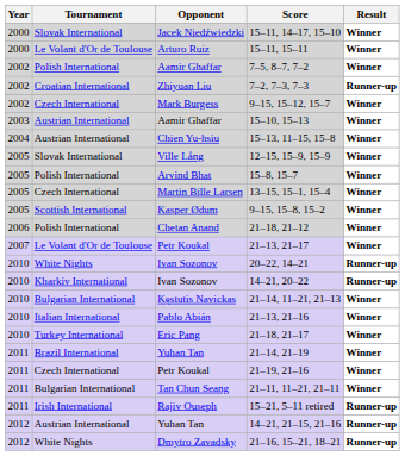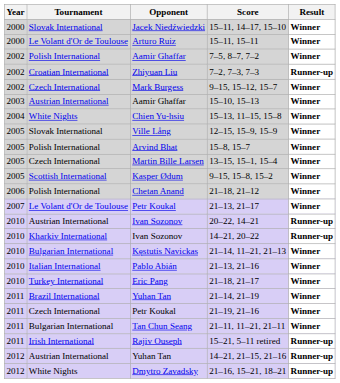 <table class="sortable wikitable" style="font-size: 90%;">
 <tr>
 <th>Year</th>
 <th>Tournament</th>
 <th>Opponent</th>
 <th>Score</th>
 <th>Result</th>
 </tr>
 <tr style="background:#D5D5D5">
 <td align="center">2000</td>
 <td align="left"><a href='#'>Slovak International</a></td>
 <td align="left"> <a href='#'>Jacek Niedźwiedzki</a></td>
 <td align="left">15–11, 14–17, 15–10</td>
 <td style="text-align:left; background:white"> <strong>Winner</strong></td>
 </tr>
 <tr style="background:#D5D5D5">
 <td align="center">2000</td>
 <td align="left"><a href='#'>Le Volant d'Or de Toulouse</a></td>
 <td align="left"> <a href='#'>Arturo Ruiz</a></td>
 <td align="left">15–11, 15–11</td>
 <td style="text-align:left; background:white"> <strong>Winner</strong></td>
 </tr>
 <tr style="background:#D5D5D5">
 <td align="center">2002</td>
 <td align="left"><a href='#'>Polish International</a></td>
 <td align="left"> <a href='#'>Aamir Ghaffar</a></td>
 <td align="left">7–5, 8–7, 7–2</td>
 <td style="text-align:left; background:white"> <strong>Winner</strong></td>
 </tr>
 <tr style="background:#D5D5D5">
 <td align="center">2002</td>
 <td align="left"><a href='#'>Croatian International</a></td>
 <td align="left"> <a href='#'>Zhiyuan Liu</a></td>
 <td align="left">7–2, 7–3, 7–3</td>
 <td style="text-align:left; background:white"> <strong>Runner-up</strong></td>
 </tr>
 <tr style="background:#D5D5D5">
 <td align="center">2002</td>
 <td align="left"><a href='#'>Czech International</a></td>
 <td align="left"> <a href='#'>Mark Burgess</a></td>
 <td align="left">9–15, 15–12, 15–7</td>
 <td style="text-align:left; background:white"> <strong>Winner</strong></td>
 </tr>
 <tr style="background:#D5D5D5">
 <td align="center">2003</td>
 <td align="left"><a href='#'>Austrian International</a></td>
 <td align="left"> Aamir Ghaffar</td>
 <td align="left">15–10, 15–13</td>
 <td style="text-align:left; background:white"> <strong>Winner</strong></td>
 </tr>
 <tr style="background:#D5D5D5">
 <td align="center">2004</td>
-<td align="left">Austrian International</td>
+<td align="left"><a href='#'>White Nights</a></td>
 <td align="left"> <a href='#'>Chien Yu-hsiu</a></td>
 <td align="left">15–13, 11–15, 15–8</td>
 <td style="text-align:left; background:white"> <strong>Winner</strong></td>
 </tr>
 <tr style="background:#D5D5D5">
 <td align="center">2005</td>
 <td align="left">Slovak International</td>
 <td align="left"> <a href='#'>Ville Lång</a></td>
 <td align="left">12–15, 15–9, 15–9</td>
 <td style="text-align:left; background:white"> <strong>Winner</strong></td>
 </tr>
 <tr style="background:#D5D5D5">
 <td align="center">2005</td>
 <td align="left">Polish International</td>
 <td align="left"> <a href='#'>Arvind Bhat</a></td>
 <td align="left">15–8, 15–7</td>
 <td style="text-align:left; background:white"> <strong>Winner</strong></td>
 </tr>
 <tr style="background:#D5D5D5">
 <td align="center">2005</td>
 <td align="left">Czech International</td>
 <td align="left"> <a href='#'>Martin Bille Larsen</a></td>
 <td align="left">13–15, 15–1, 15–4</td>
 <td style="text-align:left; background:white"> <strong>Winner</strong></td>
 </tr>
 <tr style="background:#D5D5D5">
 <td align="center">2005</td>
 <td align="left"><a href='#'>Scottish International</a></td>
 <td align="left"> <a href='#'>Kasper Ødum</a></td>
 <td align="left">9–15, 15–8, 15–2</td>
 <td style="text-align:left; background:white"> <strong>Winner</strong></td>
 </tr>
 <tr style="background:#D5D5D5">
 <td align="center">2006</td>
 <td align="left">Polish International</td>
 <td align="left"> <a href='#'>Chetan Anand</a></td>
 <td align="left">21–18, 21–12</td>
 <td style="text-align:left; background:white"> <strong>Winner</strong></td>
 </tr>
 <tr style="background:#D8CEF6">
 <td align="center">2007</td>
 <td align="left"><a href='#'>Le Volant d'Or de Toulouse</a></td>
 <td align="left"> <a href='#'>Petr Koukal</a></td>
 <td align="left">21–13, 21–17</td>
 <td style="text-align:left; background:white"> <strong>Winner</strong></td>
 </tr>
 <tr style="background:#D8CEF6">
 <td align="center">2010</td>
-<td align="left"><a href='#'>White Nights</a></td>
+<td align="left">Austrian International</td>
 <td align="left"> <a href='#'>Ivan Sozonov</a></td>
 <td align="left">20–22, 14–21</td>
 <td style="text-align:left; background:white"> <strong>Runner-up</strong></td>
 </tr>
 <tr style="background:#D8CEF6">
 <td align="center">2010</td>
 <td align="left"><a href='#'>Kharkiv International</a></td>
 <td align="left"> Ivan Sozonov</td>
 <td align="left">14–21, 20–22</td>
 <td style="text-align:left; background:white"> <strong>Runner-up</strong></td>
 </tr>
 <tr style="background:#D8CEF6">
 <td align="center">2010</td>
 <td align="left"><a href='#'>Bulgarian International</a></td>
 <td align="left"> <a href='#'>Kęstutis Navickas</a></td>
 <td align="left">21–14, 11–21, 21–13</td>
 <td style="text-align:left; background:white"> <strong>Winner</strong></td>
 </tr>
 <tr style="background:#D8CEF6">
 <td align="center">2010</td>
 <td align="left"><a href='#'>Italian International</a></td>
 <td align="left"> <a href='#'>Pablo Abián</a></td>
 <td align="left">21–13, 21–16</td>
 <td style="text-align:left; background:white"> <strong>Winner</strong></td>
 </tr>
 <tr style="background:#D8CEF6">
 <td align="center">2010</td>
 <td align="left"><a href='#'>Turkey International</a></td>
 <td align="left"> <a href='#'>Eric Pang</a></td>
 <td align="left">21–18, 21–17</td>
 <td style="text-align:left; background:white"> <strong>Winner</strong></td>
 </tr>
 <tr style="background:#D8CEF6">
 <td align="center">2011</td>
 <td align="left"><a href='#'>Brazil International</a></td>
 <td align="left"> <a href='#'>Yuhan Tan</a></td>
 <td align="left">21–14, 21–19</td>
 <td style="text-align:left; background:white"> <strong>Winner</strong></td>
 </tr>
 <tr style="background:#D8CEF6">
 <td align="center">2011</td>
 <td align="left">Czech International</td>
 <td align="left"> Petr Koukal</td>
 <td align="left">21–19, 21–16</td>
 <td style="text-align:left; background:white"> <strong>Winner</strong></td>
 </tr>
 <tr style="background:#D8CEF6">
 <td align="center">2011</td>
 <td align="left">Bulgarian International</td>
 <td align="left"> <a href='#'>Tan Chun Seang</a></td>
 <td align="left">21–11, 11–21, 21–11</td>
 <td style="text-align:left; background:white"> <strong>Winner</strong></td>
 </tr>
 <tr style="background:#D8CEF6">
 <td align="center">2011</td>
 <td align="left"><a href='#'>Irish International</a></td>
 <td align="left"> <a href='#'>Rajiv Ouseph</a></td>
 <td align="left">15–21, 5–11 retired</td>
 <td style="text-align:left; background:white"> <strong>Runner-up</strong></td>
 </tr>
 <tr style="background:#D8CEF6">
 <td align="center">2012</td>
 <td align="left">Austrian International</td>
 <td align="left"> Yuhan Tan</td>
 <td align="left">14–21, 21–15, 21–16</td>
 <td style="text-align:left; background:white"> <strong>Runner-up</strong></td>
 </tr>
 <tr style="background:#D8CEF6">
 <td align="center">2012</td>
 <td align="left">White Nights</td>
 <td align="left"> <a href='#'>Dmytro Zavadsky</a></td>
 <td align="left">21–16, 15–21, 18–21</td>
 <td style="text-align:left; background:white"> <strong>Runner-up</strong></td>
 </tr>
 </table>
